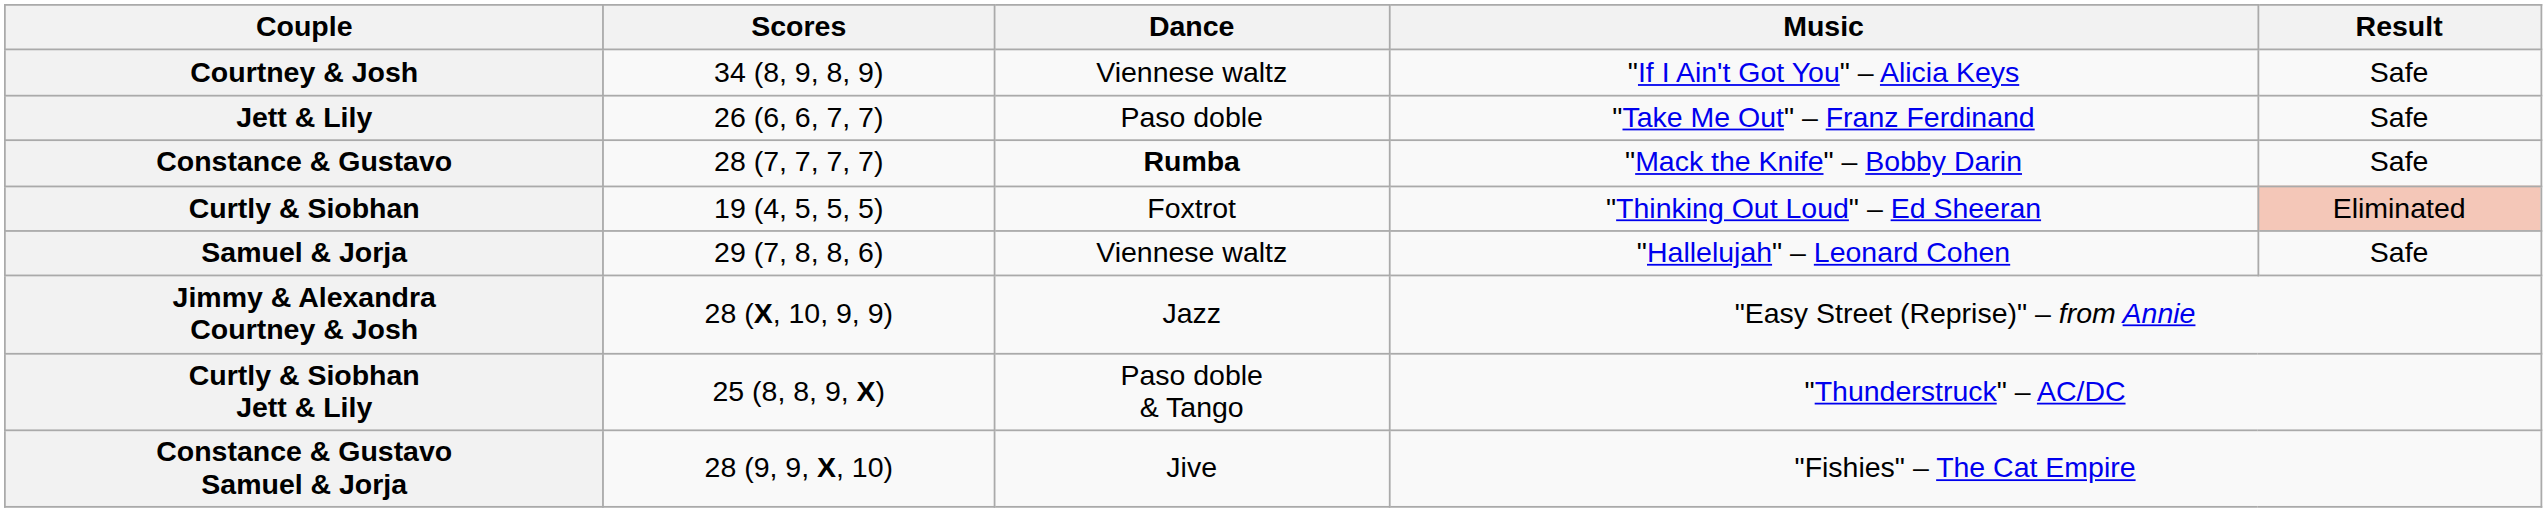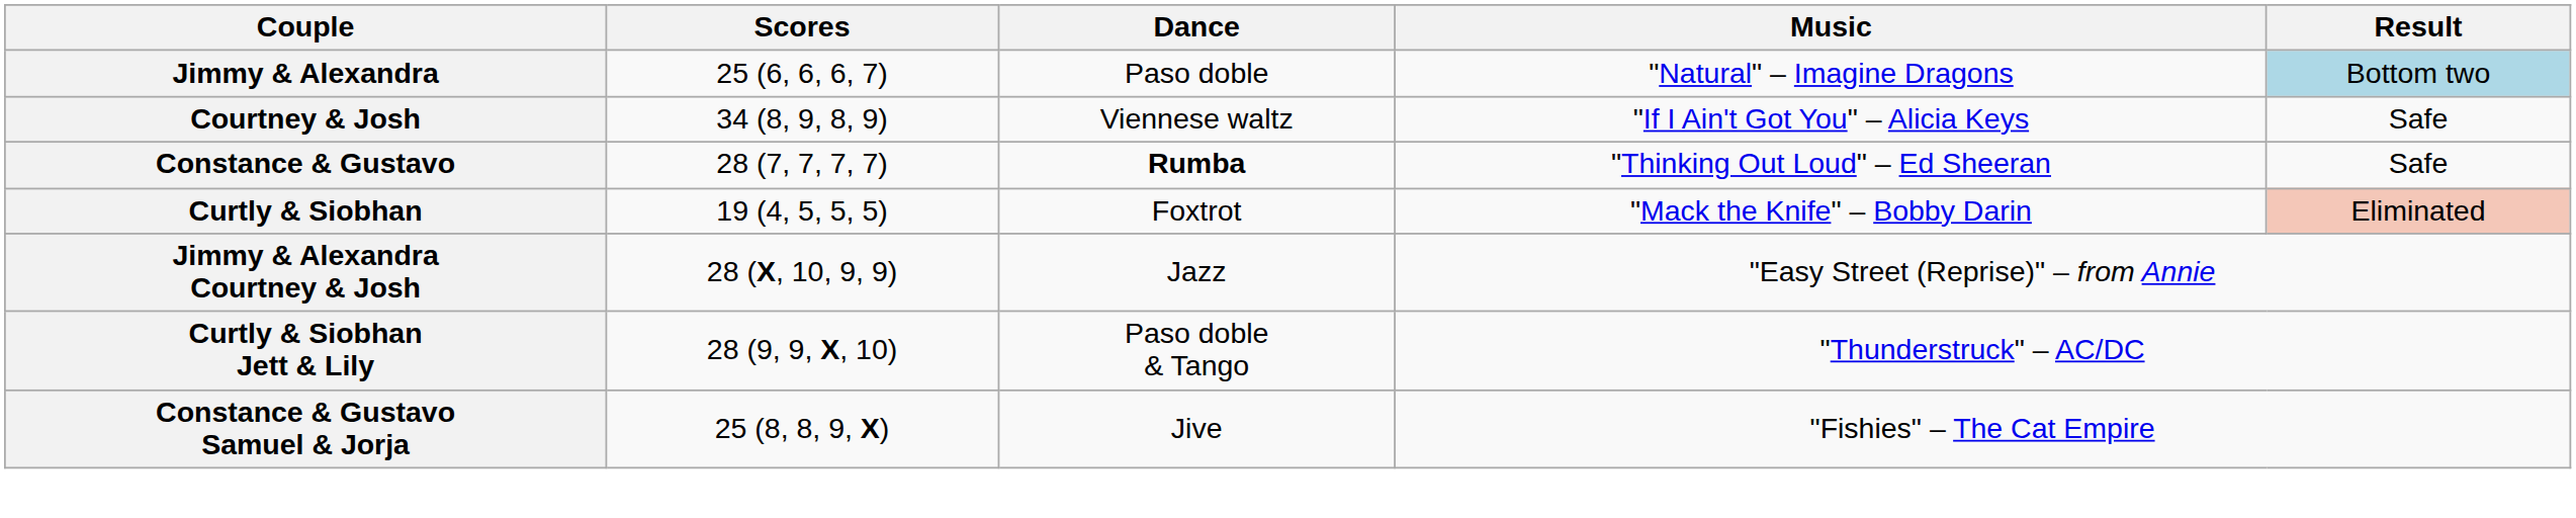 <table class="wikitable sortable" style="text-align:center; width: 90%">
 <tr>
 <th scope="col">Couple</th>
 <th scope="col">Scores</th>
 <th scope="col" class="unsortable">Dance</th>
 <th scope="col" class="unsortable">Music</th>
 <th scope="col" class="unsortable">Result</th>
 </tr>
 <tr>
+<th scope="row">Jimmy & Alexandra</th>
+<td>25 (6, 6, 6, 7)</td>
+<td>Paso doble</td>
+<td>"<a href='#'>Natural</a>" – <a href='#'>Imagine Dragons</a></td>
+<td bgcolor="lightblue">Bottom two</td>
+</tr>
+<tr>
 <th scope="row">Courtney & Josh</th>
 <td>34 (8, 9, 8, 9)</td>
 <td>Viennese waltz</td>
 <td>"<a href='#'>If I Ain't Got You</a>" – <a href='#'>Alicia Keys</a></td>
 <td>Safe</td>
 </tr>
 <tr>
-<th scope="row">Jett & Lily</th>
-<td>26 (6, 6, 7, 7)</td>
-<td>Paso doble</td>
-<td>"<a href='#'>Take Me Out</a>" – <a href='#'>Franz Ferdinand</a></td>
-<td>Safe</td>
-</tr>
-<tr>
 <th scope="row">Constance & Gustavo</th>
 <td>28 (7, 7, 7, 7)</td>
 <td><strong>Rumba</strong></td>
-<td>"<a href='#'>Mack the Knife</a>" – <a href='#'>Bobby Darin</a></td>
+<td>"<a href='#'>Thinking Out Loud</a>" – <a href='#'>Ed Sheeran</a></td>
 <td>Safe</td>
 </tr>
 <tr>
 <th scope="row">Curtly & Siobhan</th>
 <td>19 (4, 5, 5, 5)</td>
 <td>Foxtrot</td>
-<td>"<a href='#'>Thinking Out Loud</a>" – <a href='#'>Ed Sheeran</a></td>
+<td>"<a href='#'>Mack the Knife</a>" – <a href='#'>Bobby Darin</a></td>
 <td bgcolor="f4c7b8">Eliminated</td>
-</tr>
-<tr>
-<th scope="row">Samuel & Jorja</th>
-<td>29 (7, 8, 8, 6)</td>
-<td>Viennese waltz</td>
-<td>"<a href='#'>Hallelujah</a>" – <a href='#'>Leonard Cohen</a></td>
-<td>Safe</td>
 </tr>
 <tr>
 <th scope="row" style="font-weight:normal"><strong>Jimmy & Alexandra<br>Courtney & Josh</strong><br><em></em></th>
 <td>28 (<strong>X</strong>, 10, 9, 9)</td>
 <td>Jazz</td>
 <td colspan="2">"Easy Street (Reprise)" – <em>from <a href='#'>Annie</a></em></td>
 </tr>
 <tr>
 <th scope="row" style="font-weight:normal"><strong>Curtly & Siobhan<br>Jett & Lily</strong><br><em></em></th>
-<td>25 (8, 8, 9, <strong>X</strong>)</td>
+<td>28 (9, 9, <strong>X</strong>, 10)</td>
 <td>Paso doble<br>& Tango</td>
 <td colspan="2">"<a href='#'>Thunderstruck</a>" – <a href='#'>AC/DC</a></td>
 </tr>
 <tr>
 <th scope="row" style="font-weight:normal"><strong>Constance & Gustavo<br>Samuel & Jorja</strong><br><em></em></th>
-<td>28 (9, 9, <strong>X</strong>, 10)</td>
+<td>25 (8, 8, 9, <strong>X</strong>)</td>
 <td>Jive</td>
 <td colspan="2">"Fishies" – <a href='#'>The Cat Empire</a></td>
 </tr>
 </table>
